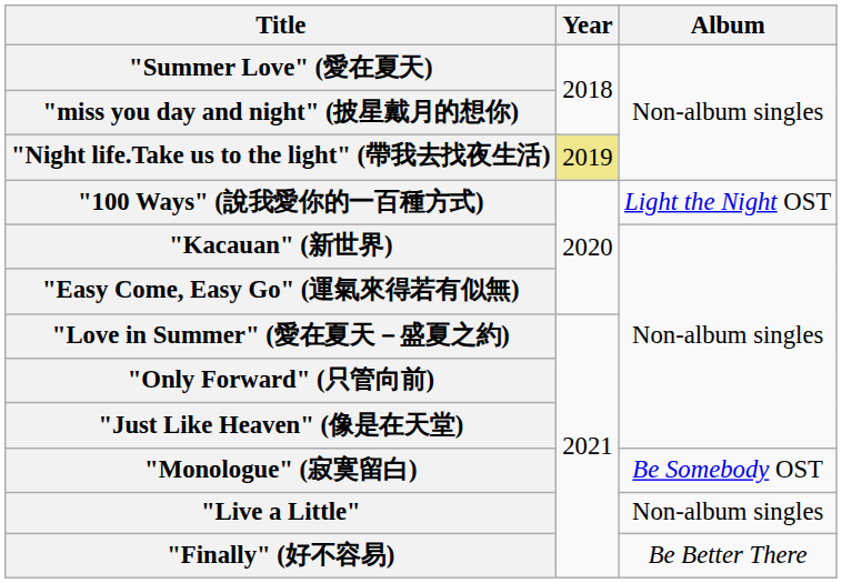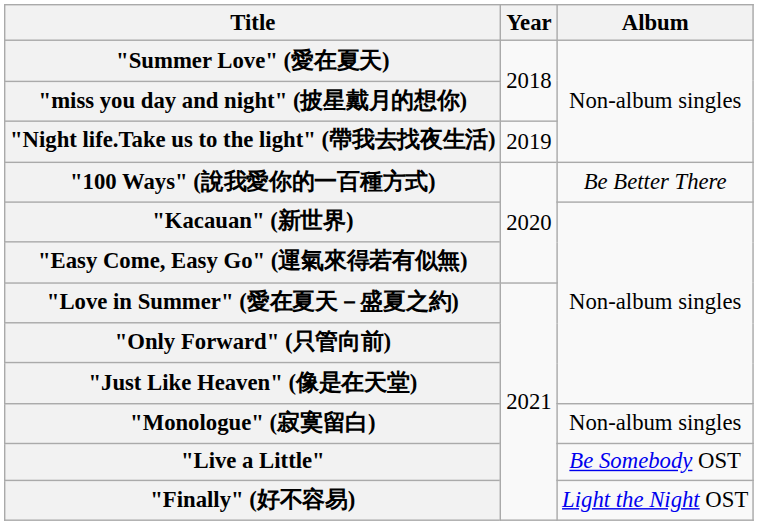 <table class="wikitable plainrowheaders" style="text-align:center;">
 <tr>
 <th>Title</th>
 <th>Year</th>
 <th>Album</th>
 </tr>
 <tr>
 <th scope="row">"Summer Love" (愛在夏天)</th>
 <td rowspan="2">2018</td>
 <td rowspan="3">Non-album singles</td>
 </tr>
 <tr>
 <th scope="row">"miss you day and night" (披星戴月的想你)</th>
 </tr>
 <tr>
 <th scope="row">"Night life.Take us to the light" (帶我去找夜生活)</th>
-<td style="background: khaki;">2019</td>
+<td>2019</td>
 </tr>
 <tr>
 <th scope="row">"100 Ways" (說我愛你的一百種方式)</th>
 <td rowspan="3">2020</td>
-<td><em><a href='#'>Light the Night</a></em> OST</td>
+<td><em>Be Better There</em></td>
 </tr>
 <tr>
 <th scope="row">"Kacauan" (新世界)</th>
 <td rowspan="5">Non-album singles</td>
 </tr>
 <tr>
 <th scope="row">"Easy Come, Easy Go" (運氣來得若有似無)</th>
 </tr>
 <tr>
 <th scope="row">"Love in Summer" (愛在夏天－盛夏之約)</th>
 <td rowspan="6">2021</td>
 </tr>
 <tr>
 <th scope="row">"Only Forward" (只管向前)</th>
 </tr>
 <tr>
 <th scope="row">"Just Like Heaven" (像是在天堂)</th>
 </tr>
 <tr>
 <th scope="row">"Monologue" (寂寞留白)</th>
+<td>Non-album singles</td>
+</tr>
+<tr>
+<th scope="row">"Live a Little"</th>
 <td><a href='#'><em>Be Somebody</em></a> OST</td>
 </tr>
 <tr>
-<th scope="row">"Live a Little"</th>
-<td>Non-album singles</td>
-</tr>
-<tr>
 <th scope="row">"Finally" (好不容易)</th>
-<td><em>Be Better There</em></td>
+<td><em><a href='#'>Light the Night</a></em> OST</td>
 </tr>
 </table>
